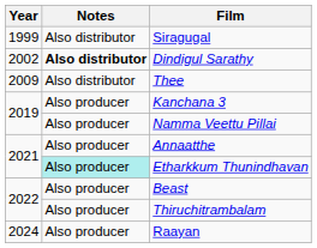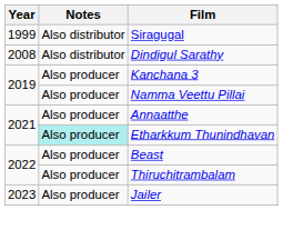 <table class="wikitable sortable">
 <tr>
 <th>Year</th>
 <th>Notes</th>
 <th>Film</th>
 </tr>
 <tr>
 <td>1999</td>
 <td>Also distributor</td>
 <td><a href='#'>Siragugal</a></td>
 </tr>
 <tr>
-<td>2002</td>
-<td><strong>Also distributor</strong></td>
+<td>2008</td>
+<td>Also distributor</td>
 <td><em><a href='#'>Dindigul Sarathy</a></em></td>
-</tr>
-<tr>
-<td>2009</td>
-<td>Also distributor</td>
-<td><em><a href='#'>Thee</a></em></td>
 </tr>
 <tr>
 <td rowspan="2">2019</td>
 <td>Also producer</td>
 <td><em><a href='#'>Kanchana 3</a></em></td>
 </tr>
 <tr>
 <td>Also producer</td>
 <td><em><a href='#'>Namma Veettu Pillai</a></em></td>
 </tr>
 <tr>
 <td rowspan="2">2021</td>
 <td>Also producer</td>
 <td><em><a href='#'>Annaatthe</a></em></td>
 </tr>
 <tr>
 <td style="background: paleturquoise;">Also producer</td>
 <td><em><a href='#'>Etharkkum Thunindhavan</a></em></td>
 </tr>
 <tr>
 <td rowspan="2">2022</td>
 <td>Also producer</td>
 <td><em><a href='#'>Beast</a></em></td>
 </tr>
 <tr>
 <td>Also producer</td>
 <td><em><a href='#'>Thiruchitrambalam</a></em></td>
 </tr>
 <tr>
-<td>2024</td>
+<td>2023</td>
 <td>Also producer</td>
-<td><a href='#'>Raayan</a></td>
+<td><em><a href='#'>Jailer</a></em></td>
 </tr>
 </table>
